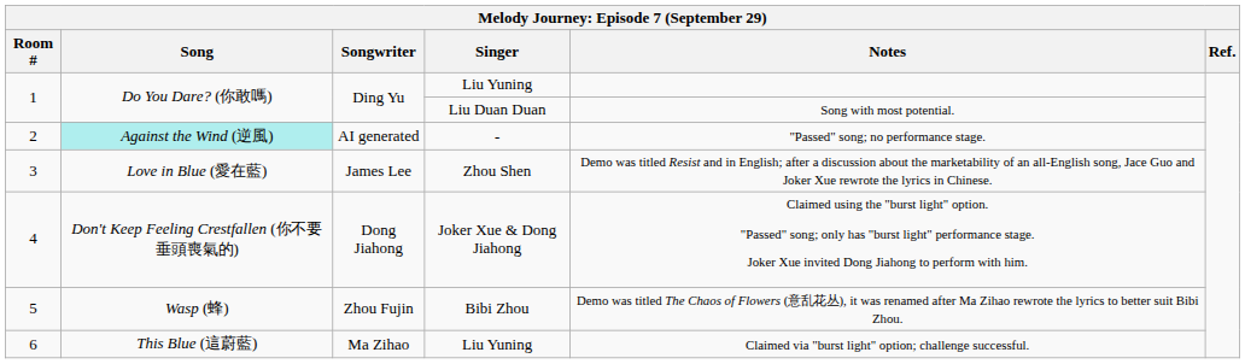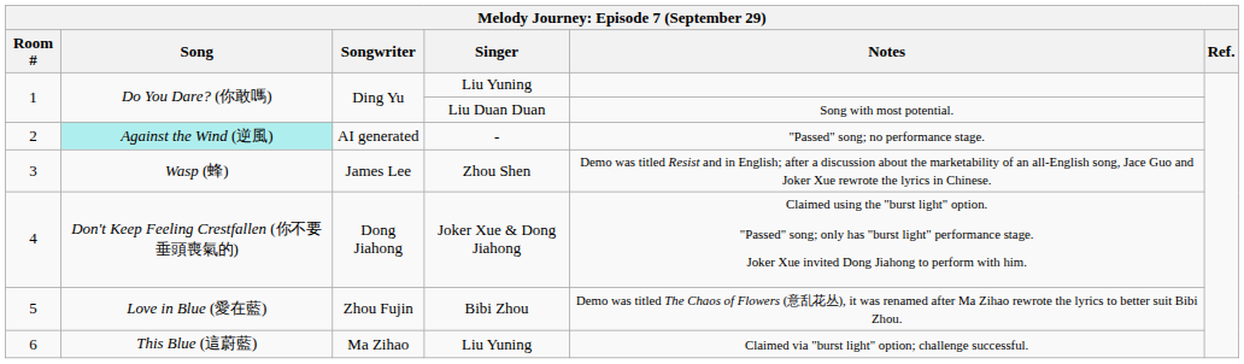 <table class="wikitable" width="100%" style="text-align:center;">
 <tr>
 <th colspan=6>Melody Journey: Episode 7 (September 29)</th>
 </tr>
 <tr>
 <th>Room #</th>
 <th>Song</th>
 <th>Songwriter</th>
 <th>Singer</th>
 <th>Notes</th>
 <th>Ref.</th>
 </tr>
 <tr>
 <td rowspan=2>1</td>
 <td rowspan=2><em>Do You Dare?</em> (你敢嗎)</td>
 <td rowspan=2>Ding Yu</td>
 <td>Liu Yuning</td>
 <td></td>
 <td rowspan=8></td>
 </tr>
 <tr>
 <td>Liu Duan Duan</td>
 <td><small>Song with most potential.</small></td>
 </tr>
 <tr>
 <td>2</td>
 <td style="background: paleturquoise;"><em>Against the Wind</em> (逆風)</td>
 <td>AI generated</td>
 <td>-</td>
 <td><small>"Passed" song; no performance stage.</small></td>
 </tr>
 <tr>
 <td>3</td>
-<td><em>Love in Blue</em> (愛在藍)</td>
+<td><em>Wasp</em> (蜂)</td>
 <td>James Lee</td>
 <td>Zhou Shen</td>
 <td><small>Demo was titled <em>Resist</em> and in English; after a discussion about the marketability of an all-English song, Jace Guo and Joker Xue rewrote the lyrics in Chinese.</small></td>
 </tr>
 <tr>
 <td>4</td>
 <td><em>Don't Keep Feeling Crestfallen</em> (你不要垂頭喪氣的)</td>
 <td>Dong Jiahong</td>
 <td>Joker Xue & Dong Jiahong</td>
 <td><small>Claimed using the "burst light" option.<p>"Passed" song; only has "burst light" performance stage.</p><p>Joker Xue invited Dong Jiahong to perform with him.</p></small></td>
 </tr>
 <tr>
 <td>5</td>
-<td><em>Wasp</em> (蜂)</td>
+<td><em>Love in Blue</em> (愛在藍)</td>
 <td>Zhou Fujin</td>
 <td>Bibi Zhou</td>
 <td><small>Demo was titled <em>The Chaos of Flowers</em> (意乱花丛), it was renamed after Ma Zihao rewrote the lyrics to better suit Bibi Zhou.</small></td>
 </tr>
 <tr>
 <td>6</td>
 <td><em>This Blue</em> (這蔚藍)</td>
 <td>Ma Zihao</td>
 <td>Liu Yuning</td>
 <td><small>Claimed via "burst light" option; challenge successful.</small></td>
 </tr>
 </table>
